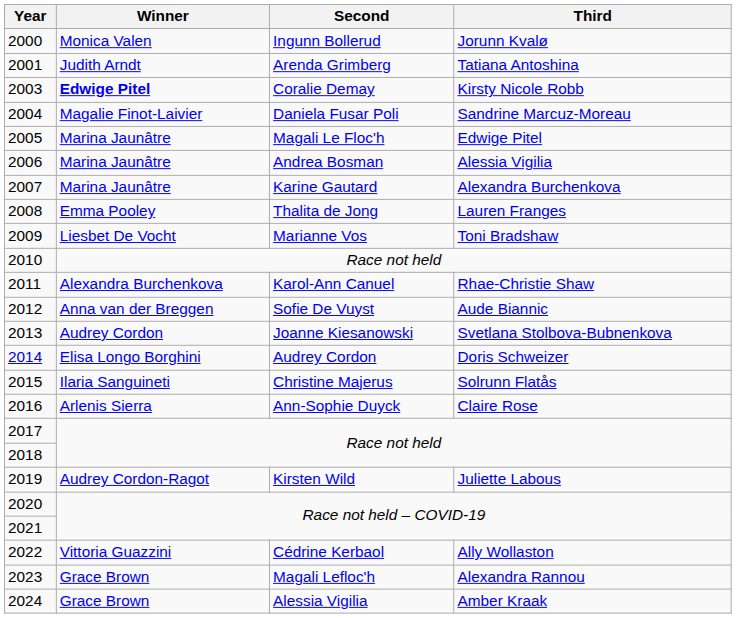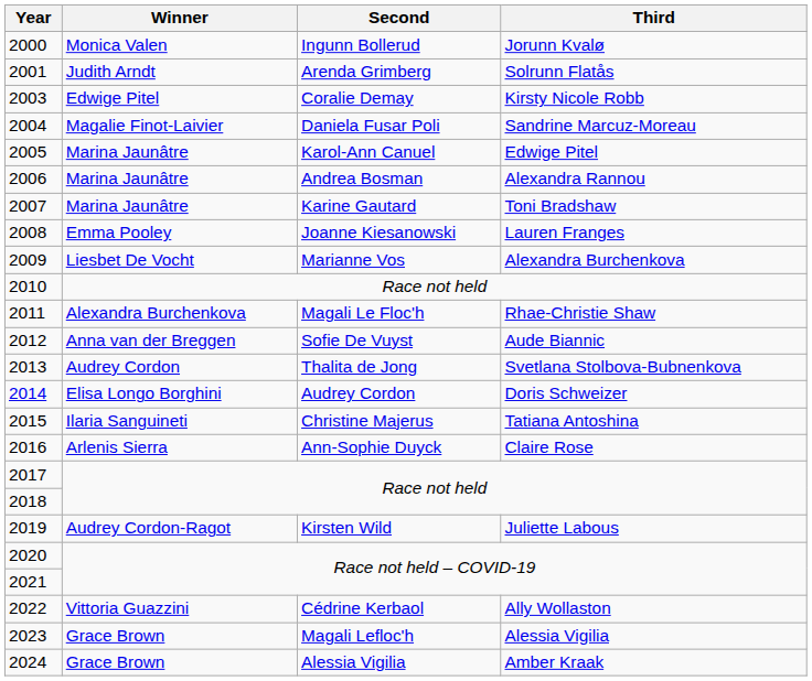 <table class="wikitable" style="font-size:100%" width=60%>
 <tr>
 <th>Year</th>
 <th>Winner</th>
 <th>Second</th>
 <th>Third</th>
 </tr>
 <tr>
 <td>2000</td>
 <td> <a href='#'>Monica Valen</a></td>
 <td> <a href='#'>Ingunn Bollerud</a></td>
 <td> <a href='#'>Jorunn Kvalø</a></td>
 </tr>
 <tr>
 <td>2001</td>
 <td> <a href='#'>Judith Arndt</a></td>
 <td> <a href='#'>Arenda Grimberg</a></td>
-<td> <a href='#'>Tatiana Antoshina</a></td>
+<td> <a href='#'>Solrunn Flatås</a></td>
 </tr>
 <tr>
 <td>2003</td>
-<td><strong> <a href='#'>Edwige Pitel</a></strong></td>
+<td> <a href='#'>Edwige Pitel</a></td>
 <td> <a href='#'>Coralie Demay</a></td>
 <td> <a href='#'>Kirsty Nicole Robb</a></td>
 </tr>
 <tr>
 <td>2004</td>
 <td> <a href='#'>Magalie Finot-Laivier</a></td>
 <td> <a href='#'>Daniela Fusar Poli</a></td>
 <td> <a href='#'>Sandrine Marcuz-Moreau</a></td>
 </tr>
 <tr>
 <td>2005</td>
 <td> <a href='#'>Marina Jaunâtre</a></td>
-<td> <a href='#'>Magali Le Floc'h</a></td>
+<td> <a href='#'>Karol-Ann Canuel</a></td>
 <td> <a href='#'>Edwige Pitel</a></td>
 </tr>
 <tr>
 <td>2006</td>
 <td> <a href='#'>Marina Jaunâtre</a></td>
 <td> <a href='#'>Andrea Bosman</a></td>
-<td> <a href='#'>Alessia Vigilia</a></td>
+<td> <a href='#'>Alexandra Rannou</a></td>
 </tr>
 <tr>
 <td>2007</td>
 <td> <a href='#'>Marina Jaunâtre</a></td>
 <td> <a href='#'>Karine Gautard</a></td>
-<td> <a href='#'>Alexandra Burchenkova</a></td>
+<td> <a href='#'>Toni Bradshaw</a></td>
 </tr>
 <tr>
 <td>2008</td>
 <td> <a href='#'>Emma Pooley</a></td>
-<td> <a href='#'>Thalita de Jong</a></td>
+<td> <a href='#'>Joanne Kiesanowski</a></td>
 <td> <a href='#'>Lauren Franges</a></td>
 </tr>
 <tr>
 <td>2009</td>
 <td> <a href='#'>Liesbet De Vocht</a></td>
 <td> <a href='#'>Marianne Vos</a></td>
-<td> <a href='#'>Toni Bradshaw</a></td>
+<td> <a href='#'>Alexandra Burchenkova</a></td>
 </tr>
 <tr>
 <td>2010</td>
 <td colspan=3 align=center><em>Race not held</em></td>
 </tr>
 <tr>
 <td>2011</td>
 <td> <a href='#'>Alexandra Burchenkova</a></td>
-<td> <a href='#'>Karol-Ann Canuel</a></td>
+<td> <a href='#'>Magali Le Floc'h</a></td>
 <td> <a href='#'>Rhae-Christie Shaw</a></td>
 </tr>
 <tr>
 <td>2012</td>
 <td> <a href='#'>Anna van der Breggen</a></td>
 <td> <a href='#'>Sofie De Vuyst</a></td>
 <td> <a href='#'>Aude Biannic</a></td>
 </tr>
 <tr>
 <td>2013</td>
 <td> <a href='#'>Audrey Cordon</a></td>
-<td> <a href='#'>Joanne Kiesanowski</a></td>
+<td> <a href='#'>Thalita de Jong</a></td>
 <td> <a href='#'>Svetlana Stolbova-Bubnenkova</a></td>
 </tr>
 <tr>
 <td><a href='#'>2014</a></td>
 <td> <a href='#'>Elisa Longo Borghini</a></td>
 <td> <a href='#'>Audrey Cordon</a></td>
 <td> <a href='#'>Doris Schweizer</a></td>
 </tr>
 <tr>
 <td>2015</td>
 <td> <a href='#'>Ilaria Sanguineti</a></td>
 <td> <a href='#'>Christine Majerus</a></td>
-<td> <a href='#'>Solrunn Flatås</a></td>
+<td> <a href='#'>Tatiana Antoshina</a></td>
 </tr>
 <tr>
 <td>2016</td>
 <td> <a href='#'>Arlenis Sierra</a></td>
 <td> <a href='#'>Ann-Sophie Duyck</a></td>
 <td> <a href='#'>Claire Rose</a></td>
 </tr>
 <tr>
 <td>2017</td>
 <td colspan=3 rowspan=2 align=center><em>Race not held</em></td>
 </tr>
 <tr>
 <td>2018</td>
 </tr>
 <tr>
 <td>2019</td>
 <td> <a href='#'>Audrey Cordon-Ragot</a></td>
 <td> <a href='#'>Kirsten Wild</a></td>
 <td> <a href='#'>Juliette Labous</a></td>
 </tr>
 <tr>
 <td>2020</td>
 <td colspan=3 rowspan=2 align=center><em>Race not held – COVID-19</em></td>
 </tr>
 <tr>
 <td>2021</td>
 </tr>
 <tr>
 <td>2022</td>
 <td> <a href='#'>Vittoria Guazzini</a></td>
 <td> <a href='#'>Cédrine Kerbaol</a></td>
 <td> <a href='#'>Ally Wollaston</a></td>
 </tr>
 <tr>
 <td>2023</td>
 <td> <a href='#'>Grace Brown</a></td>
 <td> <a href='#'>Magali Lefloc'h</a></td>
-<td> <a href='#'>Alexandra Rannou</a></td>
+<td> <a href='#'>Alessia Vigilia</a></td>
 </tr>
 <tr>
 <td>2024</td>
 <td> <a href='#'>Grace Brown</a></td>
 <td> <a href='#'>Alessia Vigilia</a></td>
 <td> <a href='#'>Amber Kraak</a></td>
 </tr>
 </table>
